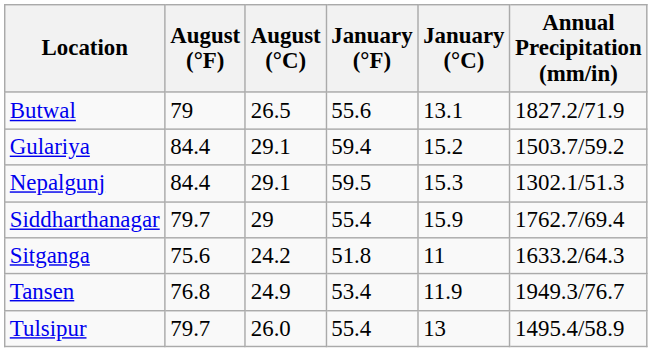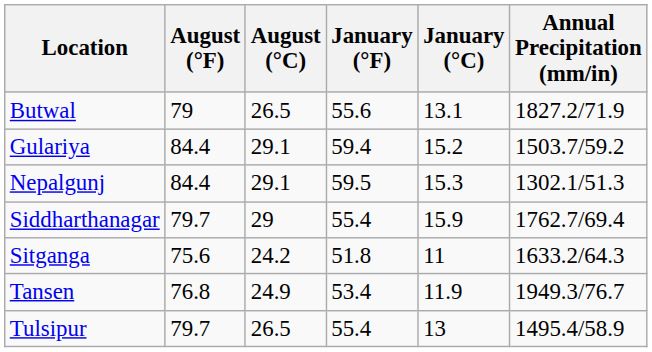 <table class="wikitable sortable" style="margin:auto;">
 <tr>
 <th>Location</th>
 <th>August<br>(°F)</th>
 <th>August<br>(°C)</th>
 <th>January<br>(°F)</th>
 <th>January<br>(°C)</th>
 <th>Annual<br>Precipitation<br>(mm/in)</th>
 </tr>
 <tr>
 <td><a href='#'>Butwal</a></td>
 <td>79</td>
 <td>26.5</td>
 <td>55.6</td>
 <td>13.1</td>
 <td>1827.2/71.9</td>
 </tr>
 <tr>
 <td><a href='#'>Gulariya</a></td>
 <td>84.4</td>
 <td>29.1</td>
 <td>59.4</td>
 <td>15.2</td>
 <td>1503.7/59.2</td>
 </tr>
 <tr>
 <td><a href='#'>Nepalgunj</a></td>
 <td>84.4</td>
 <td>29.1</td>
 <td>59.5</td>
 <td>15.3</td>
 <td>1302.1/51.3</td>
 </tr>
 <tr>
 <td><a href='#'>Siddharthanagar</a></td>
 <td>79.7</td>
 <td>29</td>
 <td>55.4</td>
 <td>15.9</td>
 <td>1762.7/69.4</td>
 </tr>
 <tr>
 <td><a href='#'>Sitganga</a></td>
 <td>75.6</td>
 <td>24.2</td>
 <td>51.8</td>
 <td>11</td>
 <td>1633.2/64.3</td>
 </tr>
 <tr>
 <td><a href='#'>Tansen</a></td>
 <td>76.8</td>
 <td>24.9</td>
 <td>53.4</td>
 <td>11.9</td>
 <td>1949.3/76.7</td>
 </tr>
 <tr>
 <td><a href='#'>Tulsipur</a></td>
 <td>79.7</td>
-<td>26.0</td>
+<td>26.5</td>
 <td>55.4</td>
 <td>13</td>
 <td>1495.4/58.9</td>
 </tr>
 </table>
